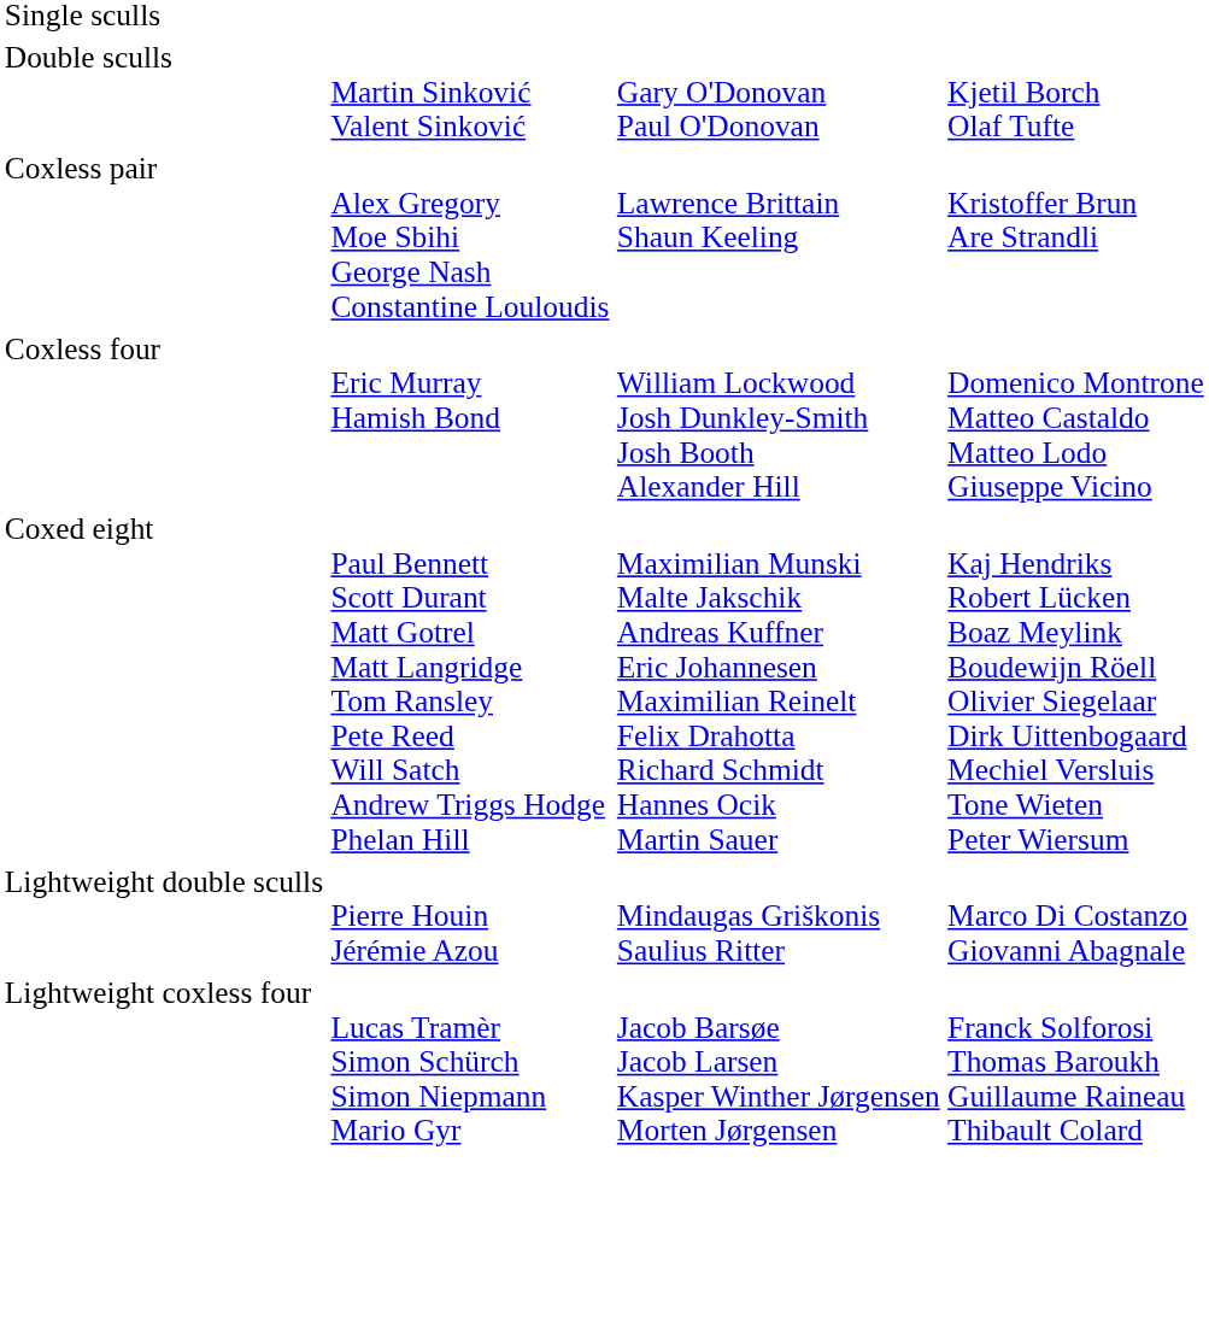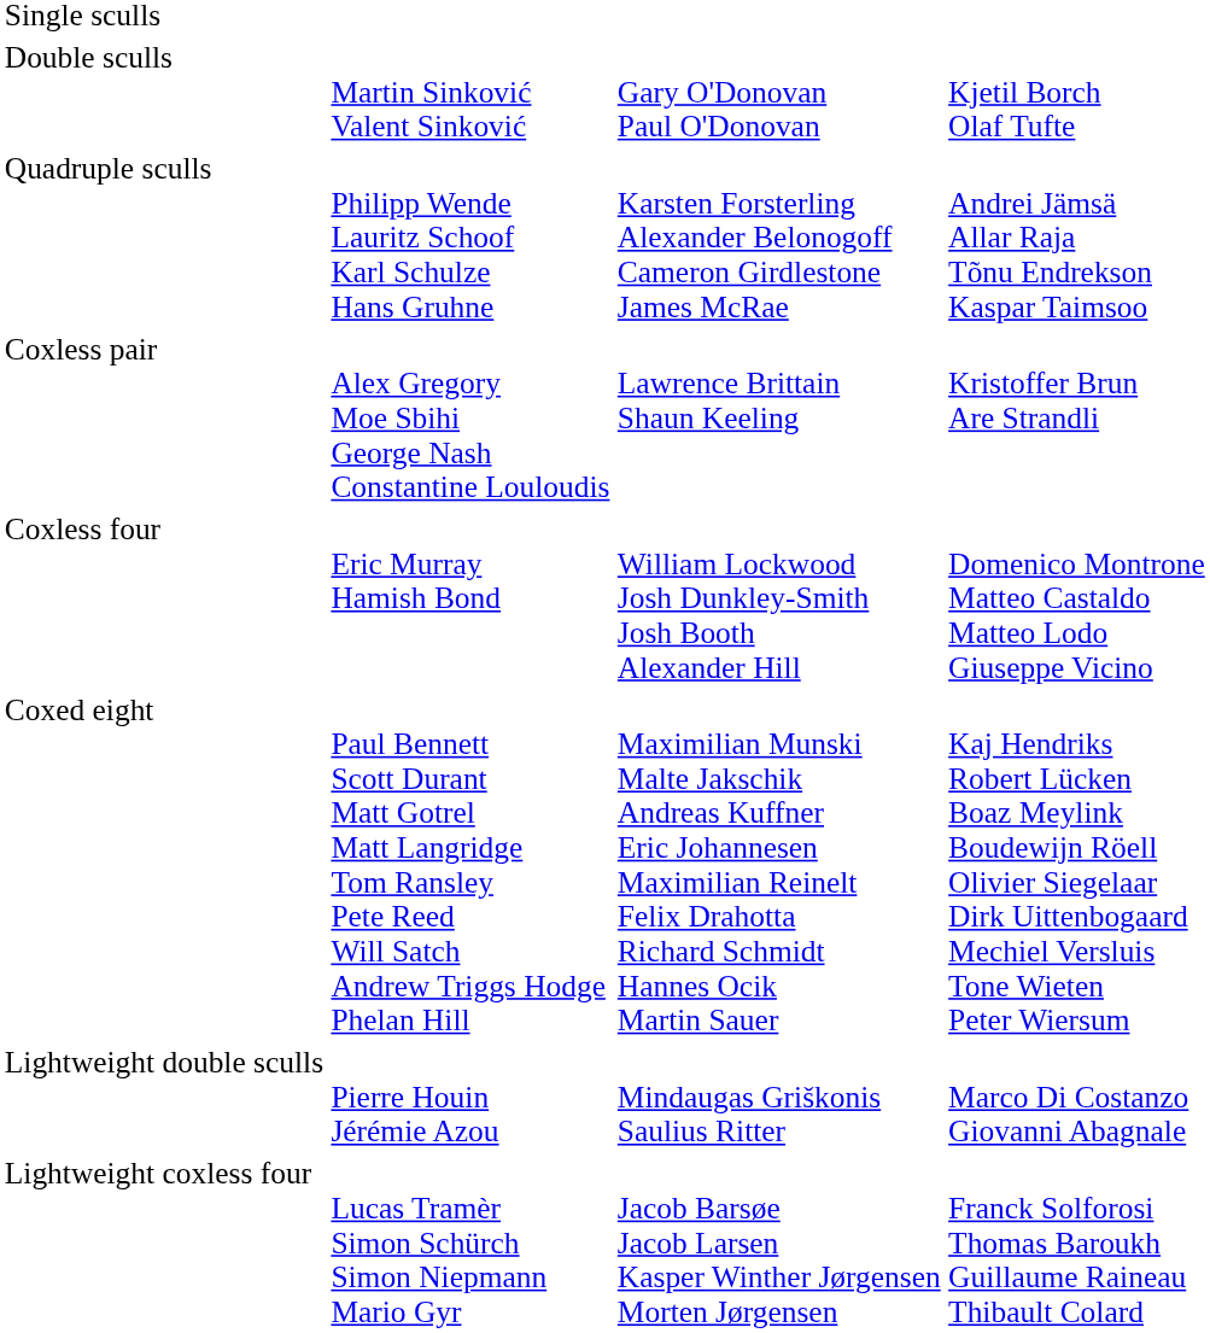 <table>
 <tr>
 <td>Single sculls <br></td>
 <td></td>
 <td></td>
 <td></td>
 </tr>
 <tr valign="top">
 <td>Double sculls <br></td>
 <td><br><a href='#'>Martin Sinković</a><br><a href='#'>Valent Sinković</a></td>
 <td><br><a href='#'>Gary O'Donovan</a><br><a href='#'>Paul O'Donovan</a></td>
 <td><br><a href='#'>Kjetil Borch</a><br><a href='#'>Olaf Tufte</a></td>
+</tr>
+<tr valign="top">
+<td>Quadruple sculls <br></td>
+<td><br><a href='#'>Philipp Wende</a><br><a href='#'>Lauritz Schoof</a><br><a href='#'>Karl Schulze</a><br><a href='#'>Hans Gruhne</a></td>
+<td><br><a href='#'>Karsten Forsterling</a><br><a href='#'>Alexander Belonogoff</a><br><a href='#'>Cameron Girdlestone</a><br><a href='#'>James McRae</a></td>
+<td><br><a href='#'>Andrei Jämsä</a><br><a href='#'>Allar Raja</a><br><a href='#'>Tõnu Endrekson</a><br><a href='#'>Kaspar Taimsoo</a></td>
 </tr>
 <tr valign="top">
 <td>Coxless pair <br></td>
 <td><br><a href='#'>Alex Gregory</a><br><a href='#'>Moe Sbihi</a><br><a href='#'>George Nash</a><br><a href='#'>Constantine Louloudis</a></td>
 <td><br><a href='#'>Lawrence Brittain</a><br><a href='#'>Shaun Keeling</a></td>
 <td><br><a href='#'>Kristoffer Brun</a><br><a href='#'>Are Strandli</a></td>
 </tr>
 <tr valign="top">
 <td>Coxless four <br></td>
 <td><br><a href='#'>Eric Murray</a><br><a href='#'>Hamish Bond</a></td>
 <td><br><a href='#'>William Lockwood</a><br><a href='#'>Josh Dunkley-Smith</a><br><a href='#'>Josh Booth</a><br><a href='#'>Alexander Hill</a></td>
 <td><br><a href='#'>Domenico Montrone</a><br><a href='#'>Matteo Castaldo</a><br><a href='#'>Matteo Lodo</a><br><a href='#'>Giuseppe Vicino</a></td>
 </tr>
 <tr valign="top">
 <td>Coxed eight <br></td>
 <td><br><a href='#'>Paul Bennett</a><br><a href='#'>Scott Durant</a><br><a href='#'>Matt Gotrel</a><br><a href='#'>Matt Langridge</a><br><a href='#'>Tom Ransley</a><br><a href='#'>Pete Reed</a><br><a href='#'>Will Satch</a><br><a href='#'>Andrew Triggs Hodge</a><br><a href='#'>Phelan Hill</a></td>
 <td><br><a href='#'>Maximilian Munski</a><br><a href='#'>Malte Jakschik</a><br><a href='#'>Andreas Kuffner</a><br><a href='#'>Eric Johannesen</a><br><a href='#'>Maximilian Reinelt</a><br><a href='#'>Felix Drahotta</a><br><a href='#'>Richard Schmidt</a><br><a href='#'>Hannes Ocik</a><br><a href='#'>Martin Sauer</a></td>
 <td><br><a href='#'>Kaj Hendriks</a><br><a href='#'>Robert Lücken</a><br><a href='#'>Boaz Meylink</a><br><a href='#'>Boudewijn Röell</a><br><a href='#'>Olivier Siegelaar</a><br><a href='#'>Dirk Uittenbogaard</a><br><a href='#'>Mechiel Versluis</a><br><a href='#'>Tone Wieten</a><br><a href='#'>Peter Wiersum</a></td>
 </tr>
 <tr valign="top">
 <td>Lightweight double sculls <br></td>
 <td><br><a href='#'>Pierre Houin</a><br><a href='#'>Jérémie Azou</a></td>
 <td><br><a href='#'>Mindaugas Griškonis</a><br><a href='#'>Saulius Ritter</a></td>
 <td><br><a href='#'>Marco Di Costanzo</a><br><a href='#'>Giovanni Abagnale</a></td>
 </tr>
 <tr valign="top">
 <td>Lightweight coxless four <br></td>
 <td><br><a href='#'>Lucas Tramèr</a><br><a href='#'>Simon Schürch</a><br><a href='#'>Simon Niepmann</a><br><a href='#'>Mario Gyr</a></td>
 <td><br><a href='#'>Jacob Barsøe</a><br><a href='#'>Jacob Larsen</a><br><a href='#'>Kasper Winther Jørgensen</a><br><a href='#'>Morten Jørgensen</a></td>
 <td><br><a href='#'>Franck Solforosi</a><br><a href='#'>Thomas Baroukh</a><br><a href='#'>Guillaume Raineau</a><br><a href='#'>Thibault Colard</a></td>
 </tr>
 </table>
